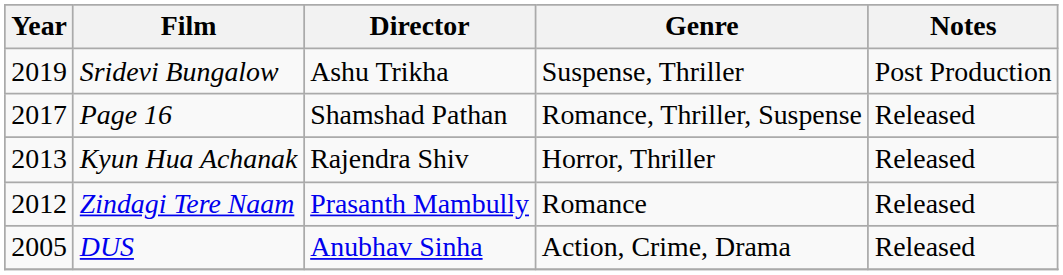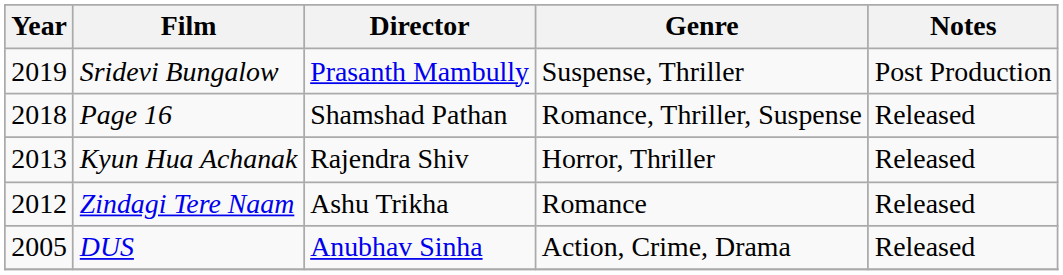 <table class="wikitable">
 <tr>
 <th>Year</th>
 <th>Film</th>
 <th>Director</th>
 <th>Genre</th>
 <th>Notes</th>
 </tr>
 <tr>
 <td>2019</td>
 <td><em>Sridevi Bungalow</em></td>
-<td>Ashu Trikha</td>
+<td><a href='#'>Prasanth Mambully</a></td>
 <td>Suspense, Thriller</td>
 <td>Post Production</td>
 </tr>
 <tr>
-<td>2017</td>
+<td>2018</td>
 <td><em>Page 16</em></td>
 <td>Shamshad Pathan</td>
 <td>Romance, Thriller, Suspense</td>
 <td>Released</td>
 </tr>
 <tr>
 <td>2013</td>
 <td><em>Kyun Hua Achanak</em></td>
 <td>Rajendra Shiv</td>
 <td>Horror, Thriller</td>
 <td>Released</td>
 </tr>
 <tr>
 <td>2012</td>
 <td><em><a href='#'>Zindagi Tere Naam</a></em></td>
-<td><a href='#'>Prasanth Mambully</a></td>
+<td>Ashu Trikha</td>
 <td>Romance</td>
 <td>Released</td>
 </tr>
 <tr>
 <td>2005</td>
 <td><em><a href='#'>DUS</a></em></td>
 <td><a href='#'>Anubhav Sinha</a></td>
 <td>Action, Crime, Drama</td>
 <td>Released</td>
 </tr>
 <tr>
 </tr>
 </table>
